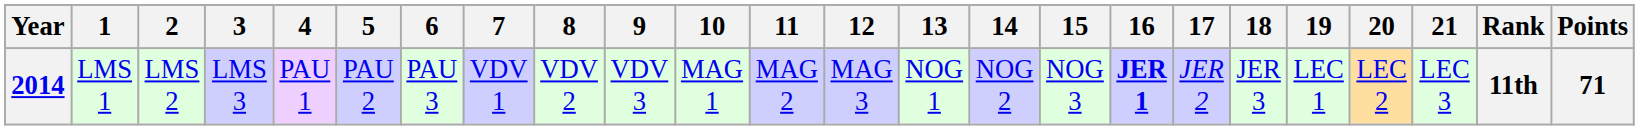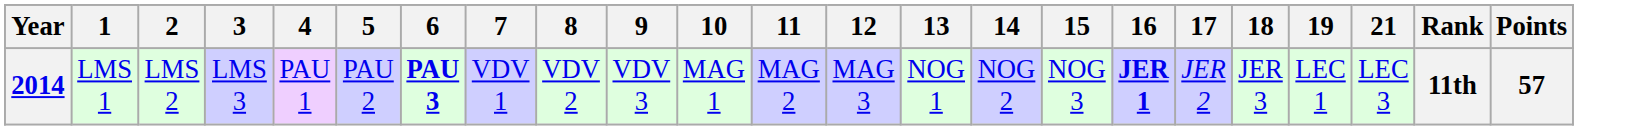 <table class="wikitable" style="text-align:center; font-size:85%">
 <tr>
 <th>Year</th>
 <th>1</th>
 <th>2</th>
 <th>3</th>
 <th>4</th>
 <th>5</th>
 <th>6</th>
 <th>7</th>
 <th>8</th>
 <th>9</th>
 <th>10</th>
 <th>11</th>
 <th>12</th>
 <th>13</th>
 <th>14</th>
 <th>15</th>
 <th>16</th>
 <th>17</th>
 <th>18</th>
 <th>19</th>
-<th>20</th>
 <th>21</th>
 <th>Rank</th>
 <th>Points</th>
 </tr>
 <tr>
 <th><a href='#'>2014</a></th>
 <td style="background:#DFFFDF"><a href='#'>LMS<br>1</a><br></td>
 <td style="background:#DFFFDF"><a href='#'>LMS<br>2</a><br></td>
 <td style="background:#CFCFFF"><a href='#'>LMS<br>3</a><br></td>
 <td style="background:#EFCFFF"><a href='#'>PAU<br>1</a><br></td>
 <td style="background:#CFCFFF"><a href='#'>PAU<br>2</a><br></td>
-<td style="background:#DFFFDF"><a href='#'>PAU<br>3</a><br></td>
+<td style="background:#DFFFDF"><strong><a href='#'>PAU<br>3</a><br></strong></td>
 <td style="background:#CFCFFF;"><a href='#'>VDV<br>1</a><br></td>
 <td style="background:#DFFFDF;"><a href='#'>VDV<br>2</a><br></td>
 <td style="background:#DFFFDF;"><a href='#'>VDV<br>3</a><br></td>
 <td style="background:#DFFFDF;"><a href='#'>MAG<br>1</a><br></td>
 <td style="background:#CFCFFF;"><a href='#'>MAG<br>2</a><br></td>
 <td style="background:#CFCFFF;"><a href='#'>MAG<br>3</a><br></td>
 <td style="background:#DFFFDF;"><a href='#'>NOG<br>1</a><br></td>
 <td style="background:#CFCFFF;"><a href='#'>NOG<br>2</a><br></td>
 <td style="background:#DFFFDF;"><a href='#'>NOG<br>3</a><br></td>
 <td style="background:#CFCFFF;"><strong><a href='#'>JER<br>1</a><br></strong></td>
 <td style="background:#CFCFFF;"><em><a href='#'>JER<br>2</a></em><br></td>
 <td style="background:#DFFFDF;"><a href='#'>JER<br>3</a><br></td>
 <td style="background:#DFFFDF;"><a href='#'>LEC<br>1</a><br></td>
-<td style="background:#FFDF9F;"><a href='#'>LEC<br>2</a><br></td>
 <td style="background:#DFFFDF;"><a href='#'>LEC<br>3</a><br></td>
 <th>11th</th>
-<th>71</th>
+<th>57</th>
 </tr>
 </table>
